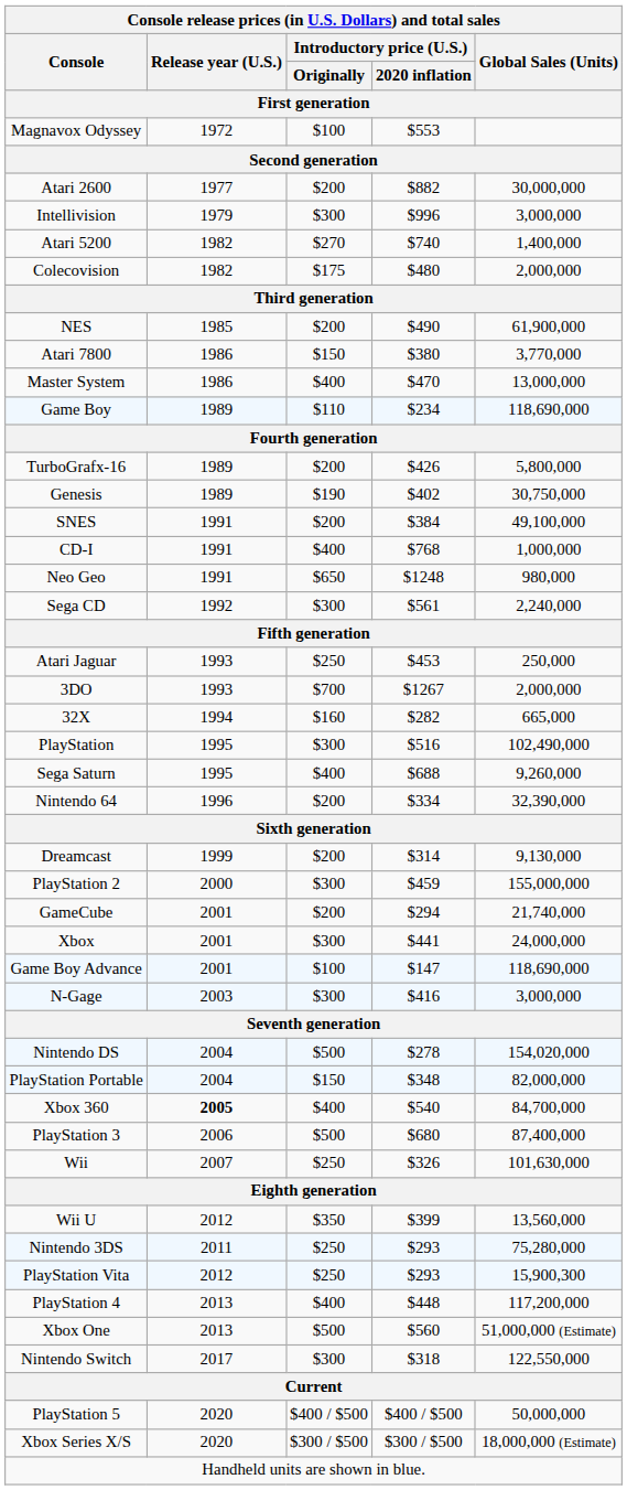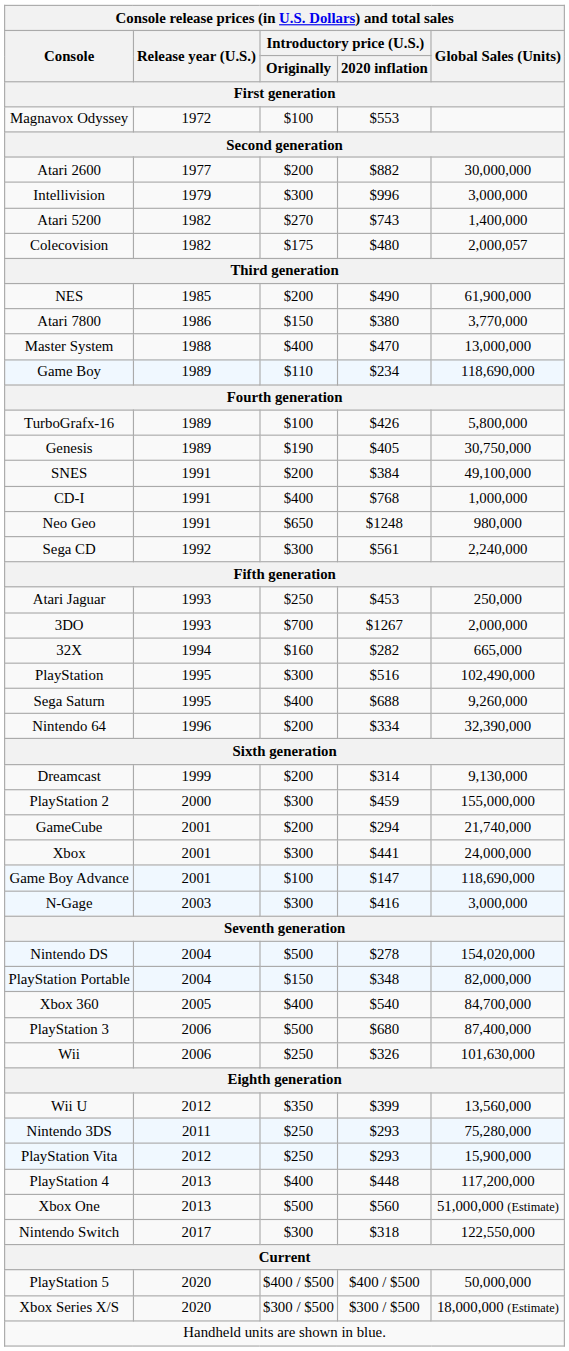 <table class="wikitable" align="right" style="text-align:center; font-size:small;">
 <tr>
 <th colspan="5">Console release prices (in <a href='#'>U.S. Dollars</a>) and total sales</th>
 </tr>
 <tr>
 <th rowspan="2">Console</th>
 <th rowspan="2">Release year (U.S.)</th>
 <th colspan="2">Introductory price (U.S.)</th>
 <th rowspan="2">Global Sales (Units)</th>
 </tr>
 <tr>
 <th>Originally</th>
 <th>2020 inflation</th>
 </tr>
 <tr>
 <th colspan="5">First generation</th>
 </tr>
 <tr>
 <td>Magnavox Odyssey</td>
 <td>1972</td>
 <td>$100</td>
 <td>$553</td>
 <td></td>
 </tr>
 <tr>
 <th colspan="5">Second generation</th>
 </tr>
 <tr>
 <td>Atari 2600</td>
 <td>1977</td>
 <td>$200</td>
 <td>$882</td>
 <td>30,000,000</td>
 </tr>
 <tr>
 <td>Intellivision</td>
 <td>1979</td>
 <td>$300</td>
 <td>$996</td>
 <td>3,000,000</td>
 </tr>
 <tr>
 <td>Atari 5200</td>
 <td>1982</td>
 <td>$270</td>
-<td>$740</td>
+<td>$743</td>
 <td>1,400,000</td>
 </tr>
 <tr>
 <td>Colecovision</td>
 <td>1982</td>
 <td>$175</td>
 <td>$480</td>
-<td>2,000,000</td>
+<td>2,000,057</td>
 </tr>
 <tr>
 <th colspan="5">Third generation</th>
 </tr>
 <tr>
 <td>NES</td>
 <td>1985</td>
 <td>$200</td>
 <td>$490</td>
 <td>61,900,000</td>
 </tr>
 <tr>
 <td>Atari 7800</td>
 <td>1986</td>
 <td>$150</td>
 <td>$380</td>
 <td>3,770,000</td>
 </tr>
 <tr>
 <td>Master System</td>
-<td>1986</td>
+<td>1988</td>
 <td>$400</td>
 <td>$470</td>
 <td>13,000,000</td>
 </tr>
 <tr style="background-color: aliceblue;">
 <td>Game Boy</td>
 <td>1989</td>
 <td>$110</td>
 <td>$234</td>
 <td>118,690,000</td>
 </tr>
 <tr>
 <th colspan="5">Fourth generation</th>
 </tr>
 <tr>
 <td>TurboGrafx-16</td>
 <td>1989</td>
-<td>$200</td>
+<td>$100</td>
 <td>$426</td>
 <td>5,800,000</td>
 </tr>
 <tr>
 <td>Genesis</td>
 <td>1989</td>
 <td>$190</td>
-<td>$402</td>
+<td>$405</td>
 <td>30,750,000</td>
 </tr>
 <tr>
 <td>SNES</td>
 <td>1991</td>
 <td>$200</td>
 <td>$384</td>
 <td>49,100,000</td>
 </tr>
 <tr>
 <td>CD-I</td>
 <td>1991</td>
 <td>$400</td>
 <td>$768</td>
 <td>1,000,000</td>
 </tr>
 <tr>
 <td>Neo Geo</td>
 <td>1991</td>
 <td>$650</td>
 <td>$1248</td>
 <td>980,000</td>
 </tr>
 <tr>
 <td>Sega CD</td>
 <td>1992</td>
 <td>$300</td>
 <td>$561</td>
 <td>2,240,000</td>
 </tr>
 <tr>
 <th colspan="5">Fifth generation</th>
 </tr>
 <tr>
 <td>Atari Jaguar</td>
 <td>1993</td>
 <td>$250</td>
 <td>$453</td>
 <td>250,000</td>
 </tr>
 <tr>
 <td>3DO</td>
 <td>1993</td>
 <td>$700</td>
 <td>$1267</td>
 <td>2,000,000</td>
 </tr>
 <tr>
 <td>32X</td>
 <td>1994</td>
 <td>$160</td>
 <td>$282</td>
 <td>665,000</td>
 </tr>
 <tr>
 <td>PlayStation</td>
 <td>1995</td>
 <td>$300</td>
 <td>$516</td>
 <td>102,490,000</td>
 </tr>
 <tr>
 <td>Sega Saturn</td>
 <td>1995</td>
 <td>$400</td>
 <td>$688</td>
 <td>9,260,000</td>
 </tr>
 <tr>
 <td>Nintendo 64</td>
 <td>1996</td>
 <td>$200</td>
 <td>$334</td>
 <td>32,390,000</td>
 </tr>
 <tr>
 <th colspan="5">Sixth generation</th>
 </tr>
 <tr>
 <td>Dreamcast</td>
 <td>1999</td>
 <td>$200</td>
 <td>$314</td>
 <td>9,130,000</td>
 </tr>
 <tr>
 <td>PlayStation 2</td>
 <td>2000</td>
 <td>$300</td>
 <td>$459</td>
 <td>155,000,000</td>
 </tr>
 <tr>
 <td>GameCube</td>
 <td>2001</td>
 <td>$200</td>
 <td>$294</td>
 <td>21,740,000</td>
 </tr>
 <tr>
 <td>Xbox</td>
 <td>2001</td>
 <td>$300</td>
 <td>$441</td>
 <td>24,000,000</td>
 </tr>
 <tr style="background-color: aliceblue;">
 <td>Game Boy Advance</td>
 <td>2001</td>
 <td>$100</td>
 <td>$147</td>
 <td>118,690,000</td>
 </tr>
 <tr style="background-color: aliceblue;">
 <td>N-Gage</td>
 <td>2003</td>
 <td>$300</td>
 <td>$416</td>
 <td>3,000,000</td>
 </tr>
 <tr>
 <th colspan="5">Seventh generation</th>
 </tr>
 <tr style="background-color: aliceblue;">
 <td>Nintendo DS</td>
 <td>2004</td>
 <td>$500</td>
 <td>$278</td>
 <td>154,020,000</td>
 </tr>
 <tr style="background-color: aliceblue;">
 <td>PlayStation Portable</td>
 <td>2004</td>
 <td>$150</td>
 <td>$348</td>
 <td>82,000,000</td>
 </tr>
 <tr>
 <td>Xbox 360</td>
-<td><strong>2005</strong></td>
+<td>2005</td>
 <td>$400</td>
 <td>$540</td>
 <td>84,700,000</td>
 </tr>
 <tr>
 <td>PlayStation 3</td>
 <td>2006</td>
 <td>$500</td>
 <td>$680</td>
 <td>87,400,000</td>
 </tr>
 <tr>
 <td>Wii</td>
-<td>2007</td>
+<td>2006</td>
 <td>$250</td>
 <td>$326</td>
 <td>101,630,000</td>
 </tr>
 <tr>
 <th colspan="5">Eighth generation</th>
 </tr>
 <tr>
 <td>Wii U</td>
 <td>2012</td>
 <td>$350</td>
 <td>$399</td>
 <td>13,560,000</td>
 </tr>
 <tr style="background-color: aliceblue;">
 <td>Nintendo 3DS</td>
 <td>2011</td>
 <td>$250</td>
 <td>$293</td>
 <td>75,280,000</td>
 </tr>
 <tr style="background-color: aliceblue;">
 <td>PlayStation Vita</td>
 <td>2012</td>
 <td>$250</td>
 <td>$293</td>
-<td>15,900,300</td>
+<td>15,900,000</td>
 </tr>
 <tr>
 <td>PlayStation 4</td>
 <td>2013</td>
 <td>$400</td>
 <td>$448</td>
 <td>117,200,000</td>
 </tr>
 <tr>
 <td>Xbox One</td>
 <td>2013</td>
 <td>$500</td>
 <td>$560</td>
 <td>51,000,000 <small>(Estimate)</small></td>
 </tr>
 <tr>
 <td>Nintendo Switch</td>
 <td>2017</td>
 <td>$300</td>
 <td>$318</td>
 <td>122,550,000</td>
 </tr>
 <tr>
 <th colspan="5">Current</th>
 </tr>
 <tr>
 <td>PlayStation 5</td>
 <td>2020</td>
 <td>$400 / $500</td>
 <td>$400 / $500</td>
 <td>50,000,000</td>
 </tr>
 <tr>
 <td>Xbox Series X/S</td>
 <td>2020</td>
 <td>$300 / $500</td>
 <td>$300 / $500</td>
 <td>18,000,000 <small>(Estimate)</small></td>
 </tr>
 <tr>
 <td colspan="5">Handheld units are shown in blue.<br></td>
 </tr>
 </table>
